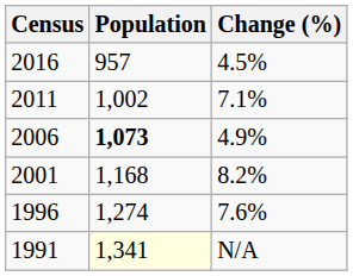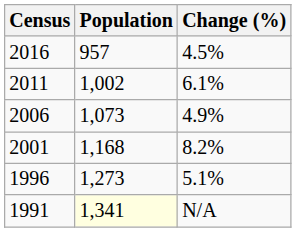 <table class="wikitable">
 <tr>
 <th>Census</th>
 <th>Population</th>
 <th>Change (%)</th>
 </tr>
 <tr>
 <td>2016</td>
 <td>957</td>
 <td>4.5%</td>
 </tr>
 <tr>
 <td>2011</td>
 <td>1,002</td>
-<td>7.1%</td>
+<td>6.1%</td>
 </tr>
 <tr>
 <td>2006</td>
-<td><strong>1,073</strong></td>
+<td>1,073</td>
 <td>4.9%</td>
 </tr>
 <tr>
 <td>2001</td>
 <td>1,168</td>
 <td>8.2%</td>
 </tr>
 <tr>
 <td>1996</td>
-<td>1,274</td>
-<td>7.6%</td>
+<td>1,273</td>
+<td>5.1%</td>
 </tr>
 <tr>
 <td>1991</td>
 <td style="background: lightyellow;">1,341</td>
 <td>N/A</td>
 </tr>
 </table>
